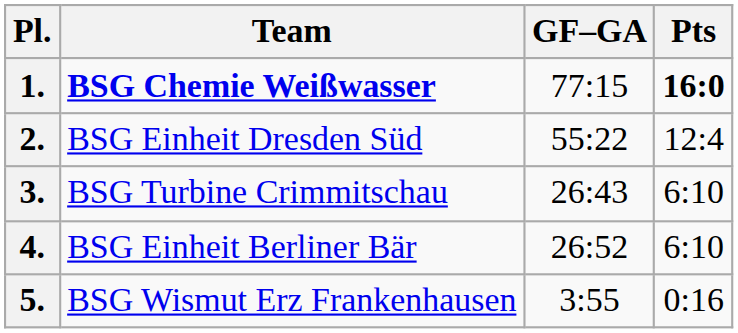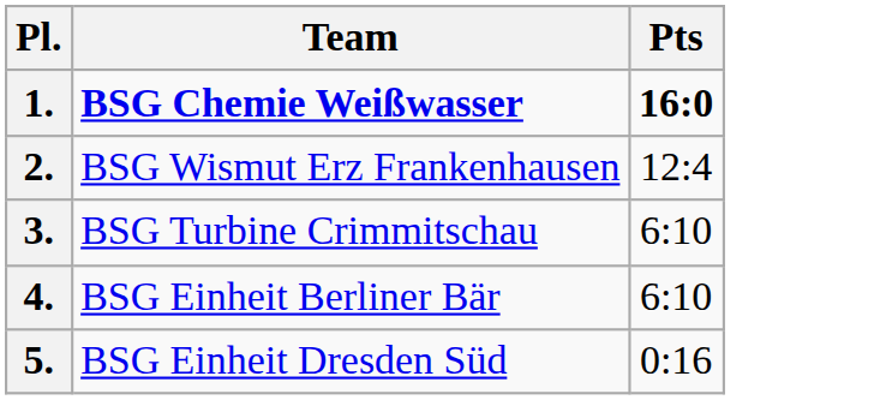 <table class="wikitable">
 <tr>
 <th>Pl.</th>
 <th>Team</th>
-<th>GF–GA</th>
 <th>Pts</th>
 </tr>
 <tr>
 <th>1.</th>
 <td><strong><a href='#'>BSG Chemie Weißwasser</a></strong></td>
-<td align="center">77:15</td>
 <td align="center"><strong>16:0</strong></td>
 </tr>
 <tr>
 <th>2.</th>
-<td><a href='#'>BSG Einheit Dresden Süd</a></td>
-<td align="center">55:22</td>
+<td><a href='#'>BSG Wismut Erz Frankenhausen</a></td>
 <td align="center">12:4</td>
 </tr>
 <tr>
 <th>3.</th>
 <td><a href='#'>BSG Turbine Crimmitschau</a></td>
-<td align="center">26:43</td>
 <td align="center">6:10</td>
 </tr>
 <tr>
 <th>4.</th>
 <td><a href='#'>BSG Einheit Berliner Bär</a></td>
-<td align="center">26:52</td>
 <td align="center">6:10</td>
 </tr>
 <tr>
 <th>5.</th>
-<td><a href='#'>BSG Wismut Erz Frankenhausen</a></td>
-<td align="center">3:55</td>
+<td><a href='#'>BSG Einheit Dresden Süd</a></td>
 <td align="center">0:16</td>
 </tr>
 </table>
